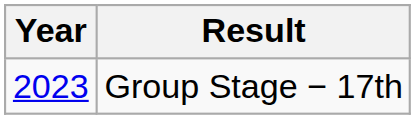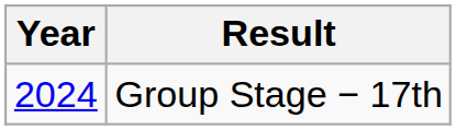 <table class="wikitable">
 <tr>
 <th>Year</th>
 <th>Result</th>
 </tr>
 <tr>
-<td><a href='#'>2023</a></td>
+<td><a href='#'>2024</a></td>
 <td>Group Stage − 17th</td>
 </tr>
 </table>
